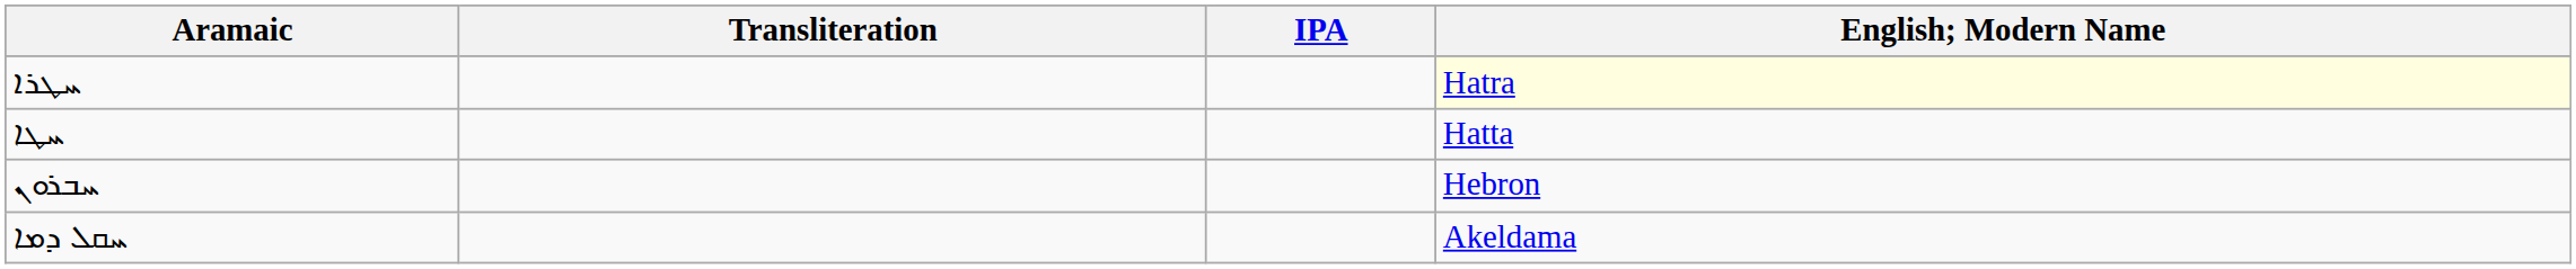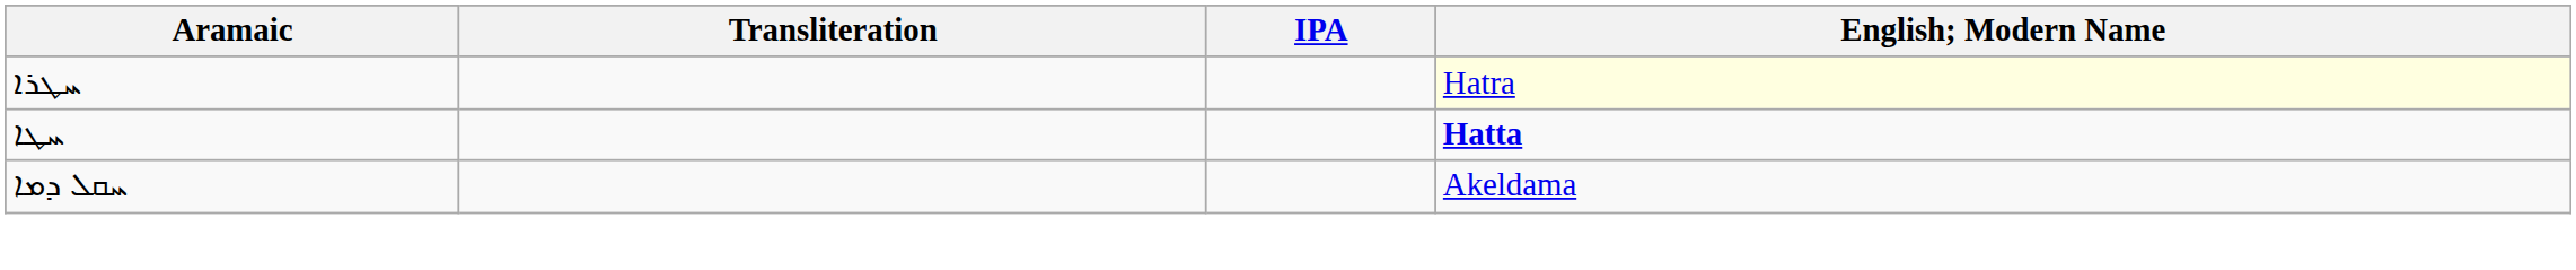 <table class="wikitable" width="100%">
 <tr>
 <th>Aramaic</th>
 <th>Transliteration</th>
 <th><a href='#'>IPA</a></th>
 <th>English; Modern Name</th>
 </tr>
 <tr>
 <td>ܚܛܪܐ</td>
 <td><em></em></td>
 <td></td>
 <td style="background: lightyellow;"><a href='#'>Hatra</a></td>
 </tr>
 <tr>
 <td>ܚܛܐ</td>
 <td><em></em></td>
 <td></td>
-<td><a href='#'>Hatta</a></td>
-</tr>
-<tr>
-<td>ܚܒܪܘܢ</td>
-<td><em></em></td>
-<td></td>
-<td><a href='#'>Hebron</a></td>
+<td><strong><a href='#'>Hatta</a></strong></td>
 </tr>
 <tr>
 <td>ܚܩܠ ܕܡܐ</td>
 <td><em></em></td>
 <td></td>
 <td><a href='#'>Akeldama</a></td>
 </tr>
 </table>
